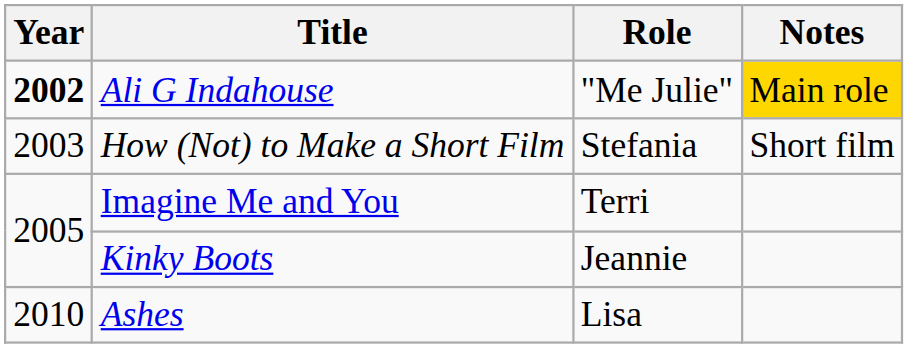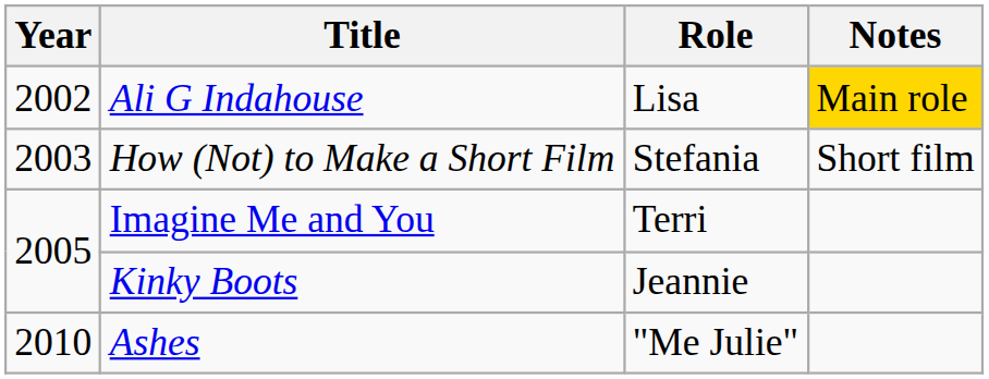 <table class="wikitable">
 <tr>
 <th>Year</th>
 <th>Title</th>
 <th>Role</th>
 <th>Notes</th>
 </tr>
 <tr>
-<td><strong>2002</strong></td>
+<td>2002</td>
 <td><em><a href='#'>Ali G Indahouse</a></em></td>
-<td>"Me Julie"</td>
+<td>Lisa</td>
 <td style="background: gold;">Main role</td>
 </tr>
 <tr>
 <td>2003</td>
 <td><em>How (Not) to Make a Short Film</em></td>
 <td>Stefania</td>
 <td>Short film</td>
 </tr>
 <tr>
 <td rowspan="2">2005</td>
 <td><a href='#'>Imagine Me and You</a></td>
 <td>Terri</td>
 <td></td>
 </tr>
 <tr>
 <td><em><a href='#'>Kinky Boots</a></em></td>
 <td>Jeannie</td>
 <td></td>
 </tr>
 <tr>
 <td>2010</td>
 <td><em><a href='#'>Ashes</a></em></td>
-<td>Lisa</td>
+<td>"Me Julie"</td>
 <td></td>
 </tr>
 </table>
